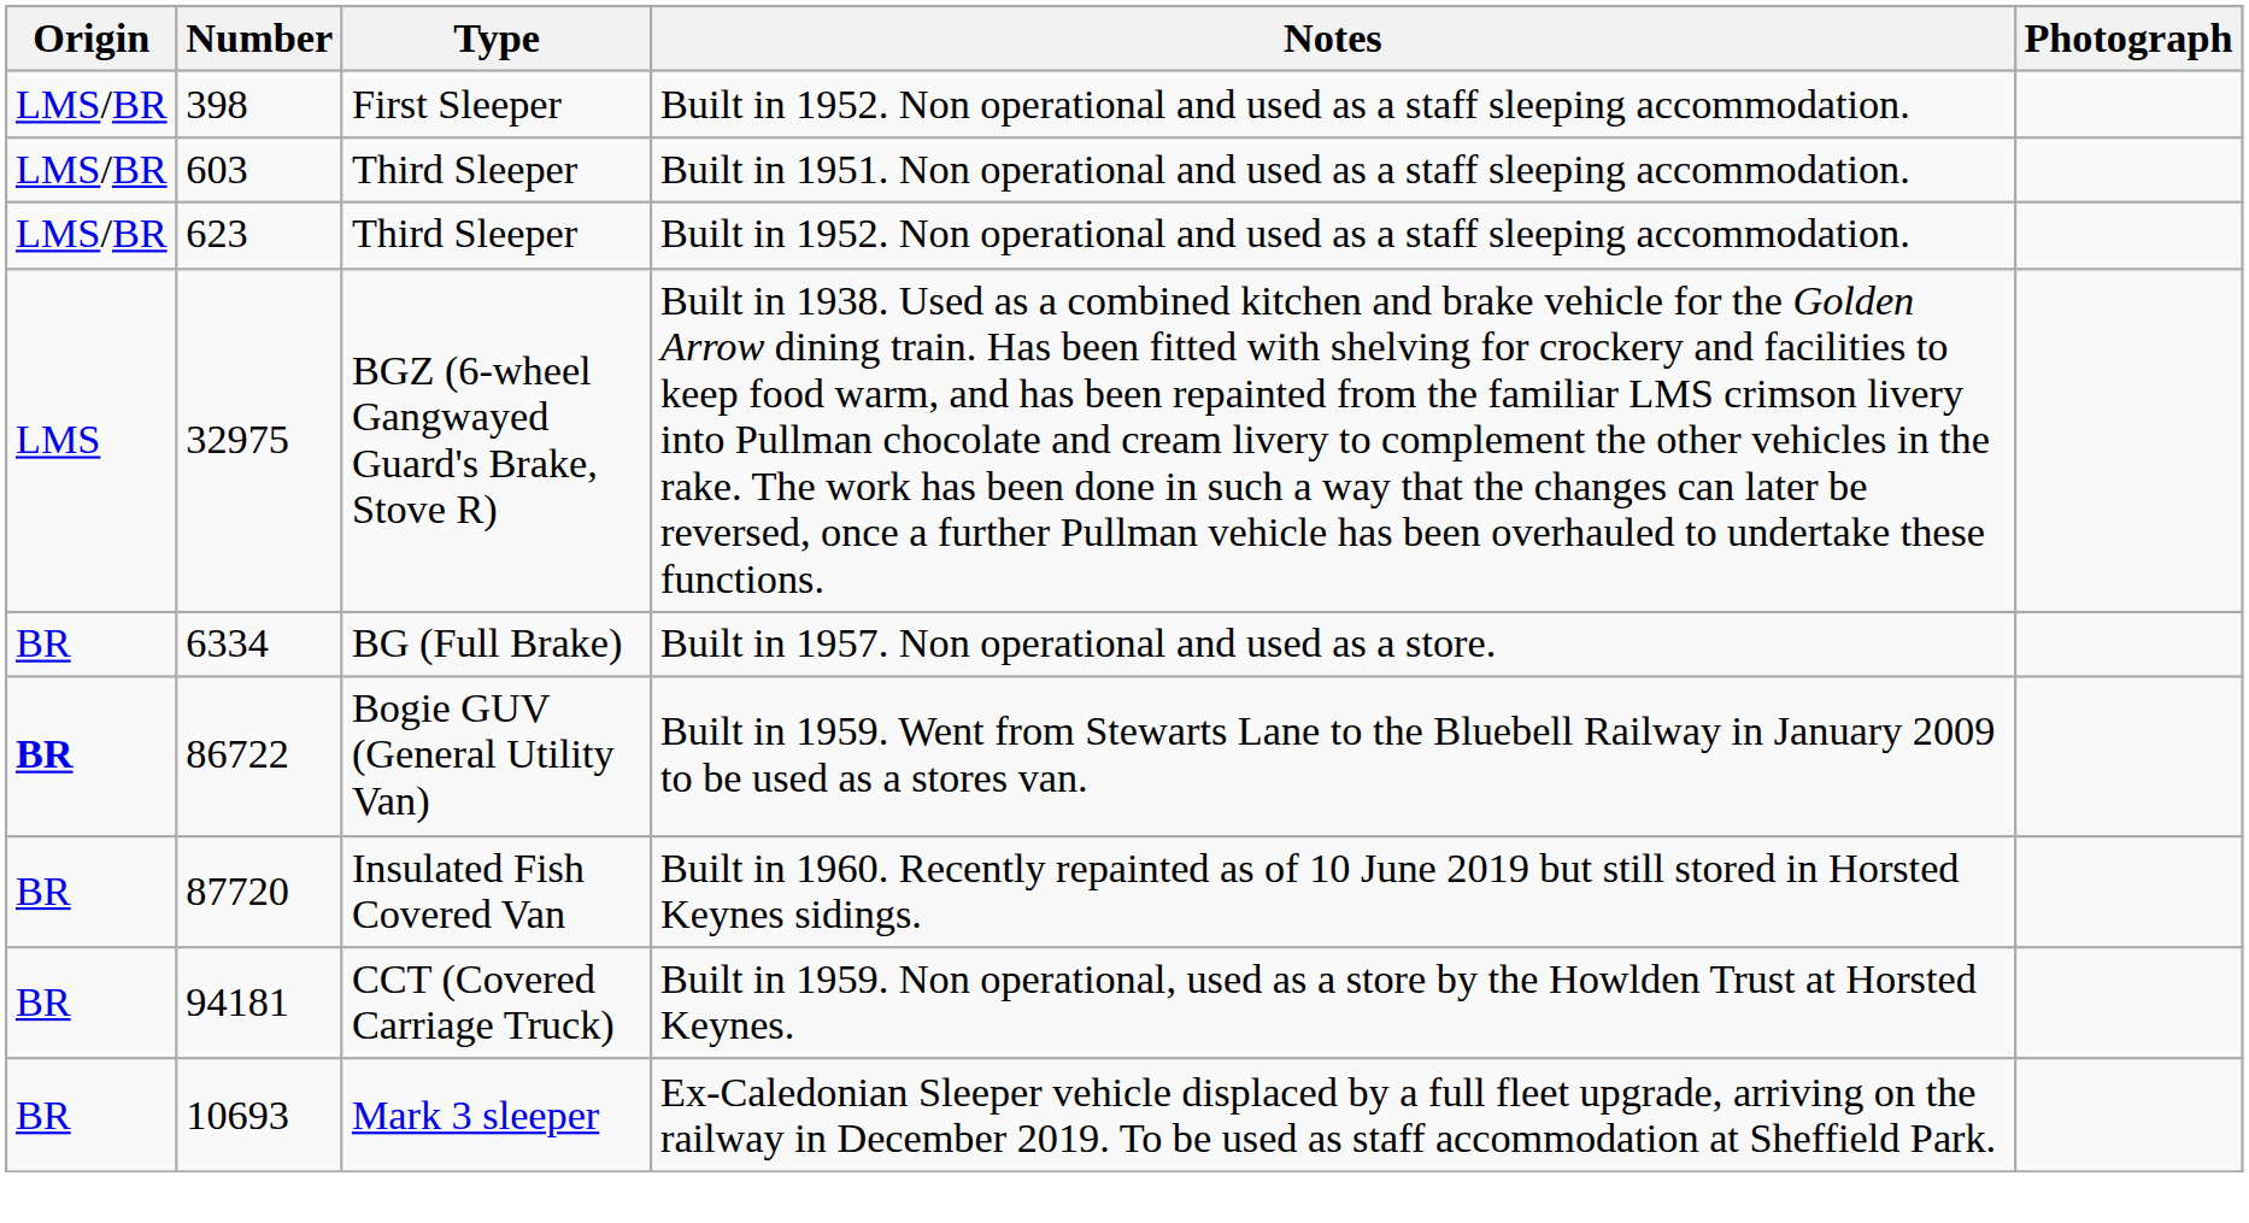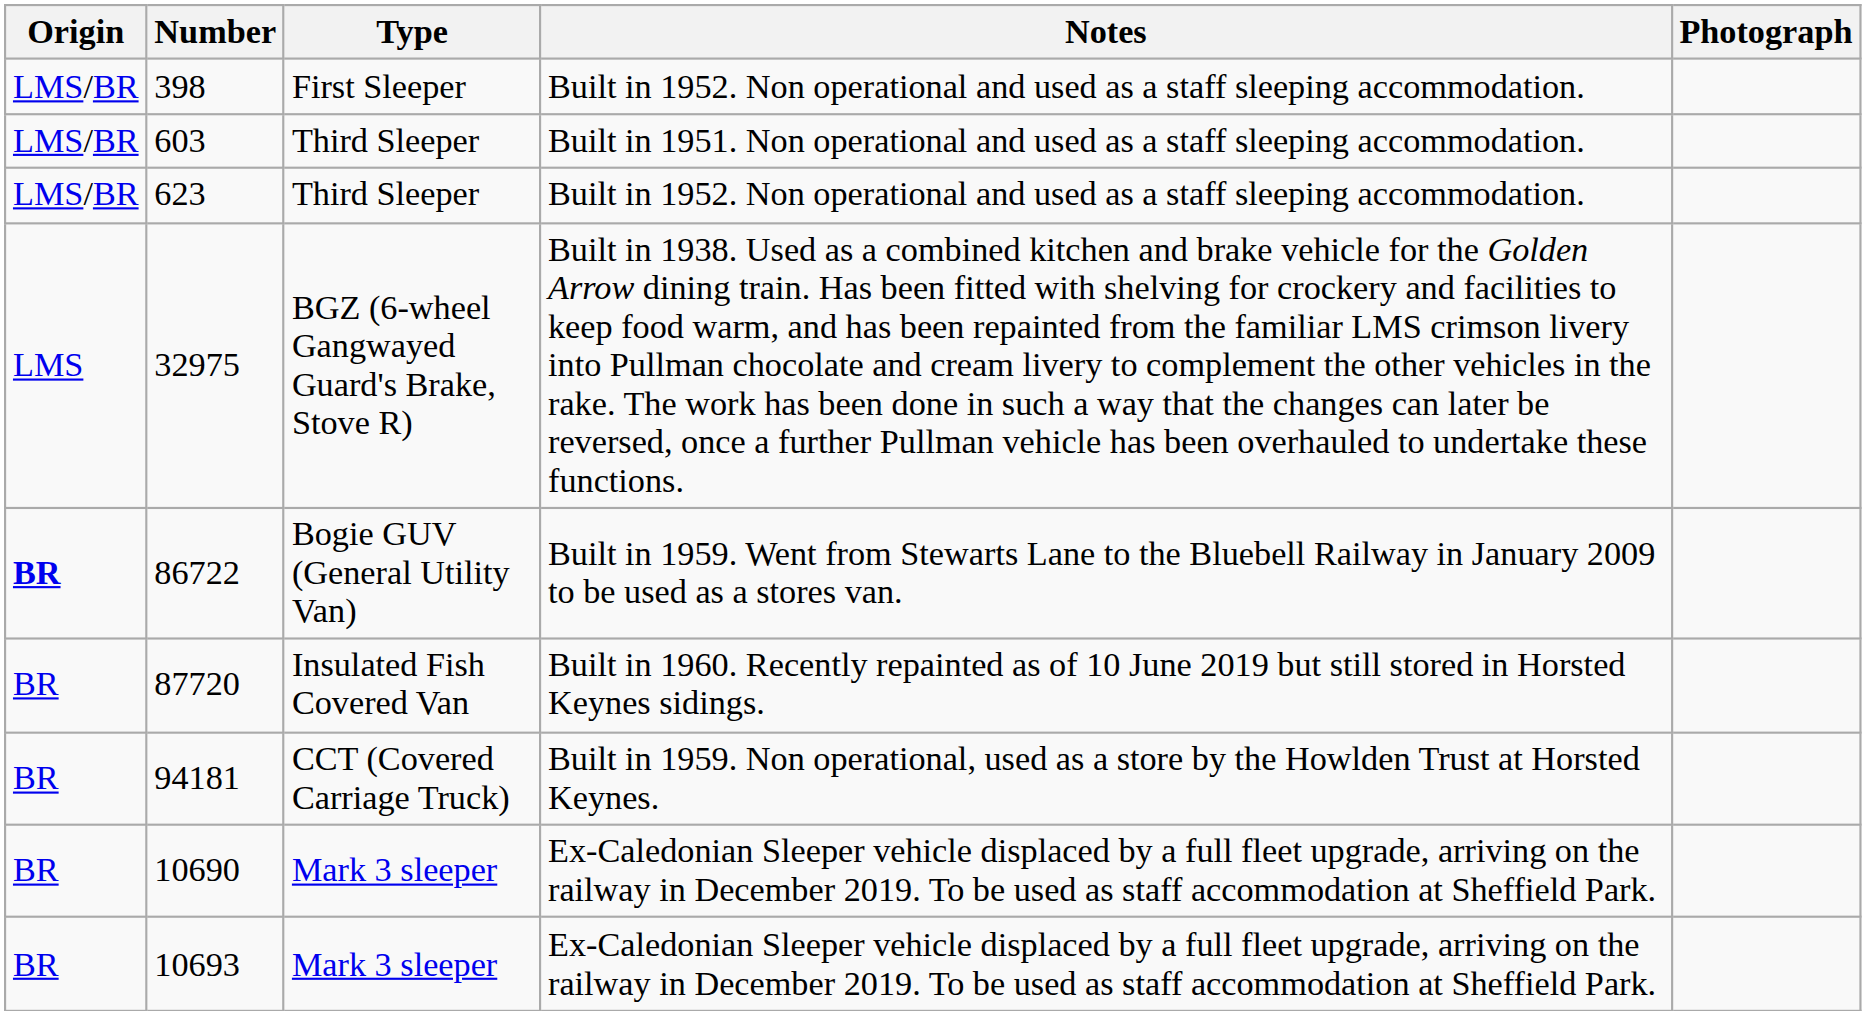 <table class="wikitable">
 <tr>
 <th>Origin</th>
 <th>Number</th>
 <th>Type</th>
 <th>Notes</th>
 <th>Photograph</th>
 </tr>
 <tr>
 <td><a href='#'>LMS</a>/<a href='#'>BR</a></td>
 <td>398</td>
 <td>First Sleeper</td>
 <td>Built in 1952. Non operational and used as a staff sleeping accommodation.</td>
 <td></td>
 </tr>
 <tr>
 <td><a href='#'>LMS</a>/<a href='#'>BR</a></td>
 <td>603</td>
 <td>Third Sleeper</td>
 <td>Built in 1951. Non operational and used as a staff sleeping accommodation.</td>
 <td></td>
 </tr>
 <tr>
 <td><a href='#'>LMS</a>/<a href='#'>BR</a></td>
 <td>623</td>
 <td>Third Sleeper</td>
 <td>Built in 1952. Non operational and used as a staff sleeping accommodation.</td>
 <td></td>
 </tr>
 <tr>
 <td><a href='#'>LMS</a></td>
 <td>32975</td>
 <td>BGZ (6-wheel Gangwayed Guard's Brake, Stove R)</td>
 <td>Built in 1938. Used as a combined kitchen and brake vehicle for the <em>Golden Arrow</em> dining train. Has been fitted with shelving for crockery and facilities to keep food warm, and has been repainted from the familiar LMS crimson livery into Pullman chocolate and cream livery to complement the other vehicles in the rake. The work has been done in such a way that the changes can later be reversed, once a further Pullman vehicle has been overhauled to undertake these functions.</td>
 <td><br><br></td>
 </tr>
 <tr>
-<td><a href='#'>BR</a></td>
-<td>6334</td>
-<td>BG (Full Brake)</td>
-<td>Built in 1957. Non operational and used as a store.</td>
-<td></td>
-</tr>
-<tr>
 <td><strong><a href='#'>BR</a></strong></td>
 <td>86722</td>
 <td>Bogie GUV (General Utility Van)</td>
 <td>Built in 1959. Went from Stewarts Lane to the Bluebell Railway in January 2009 to be used as a stores van.</td>
 <td></td>
 </tr>
 <tr>
 <td><a href='#'>BR</a></td>
 <td>87720</td>
 <td>Insulated Fish Covered Van</td>
 <td>Built in 1960. Recently repainted as of 10 June 2019 but still stored in Horsted Keynes sidings.</td>
 <td></td>
 </tr>
 <tr>
 <td><a href='#'>BR</a></td>
 <td>94181</td>
 <td>CCT (Covered Carriage Truck)</td>
 <td>Built in 1959. Non operational, used as a store by the Howlden Trust at Horsted Keynes.</td>
 <td></td>
 </tr>
 <tr>
 <td><a href='#'>BR</a></td>
+<td>10690</td>
+<td><a href='#'>Mark 3 sleeper</a></td>
+<td>Ex-Caledonian Sleeper vehicle displaced by a full fleet upgrade, arriving on the railway in December 2019. To be used as staff accommodation at Sheffield Park.</td>
+<td></td>
+</tr>
+<tr>
+<td><a href='#'>BR</a></td>
 <td>10693</td>
 <td><a href='#'>Mark 3 sleeper</a></td>
 <td>Ex-Caledonian Sleeper vehicle displaced by a full fleet upgrade, arriving on the railway in December 2019. To be used as staff accommodation at Sheffield Park.</td>
 <td></td>
 </tr>
 </table>
